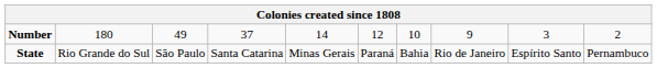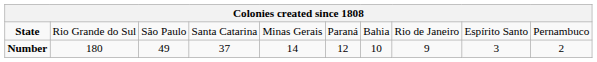 <table class="wikitable" style="text-align:center; margin:auto;">
 <tr>
 <th colspan="10">Colonies created since 1808 </th>
+</tr>
+<tr>
+<td><strong>State</strong></td>
+<td>Rio Grande do Sul</td>
+<td>São Paulo</td>
+<td>Santa Catarina</td>
+<td>Minas Gerais</td>
+<td>Paraná</td>
+<td>Bahia</td>
+<td>Rio de Janeiro</td>
+<td>Espírito Santo</td>
+<td>Pernambuco</td>
 </tr>
 <tr>
 <td><strong>Number</strong></td>
 <td>180</td>
 <td>49</td>
 <td>37</td>
 <td>14</td>
 <td>12</td>
 <td>10</td>
 <td>9</td>
 <td>3</td>
 <td>2</td>
 </tr>
-<tr>
-<td><strong>State</strong></td>
-<td>Rio Grande do Sul</td>
-<td>São Paulo</td>
-<td>Santa Catarina</td>
-<td>Minas Gerais</td>
-<td>Paraná</td>
-<td>Bahia</td>
-<td>Rio de Janeiro</td>
-<td>Espírito Santo</td>
-<td>Pernambuco</td>
-</tr>
 </table>
